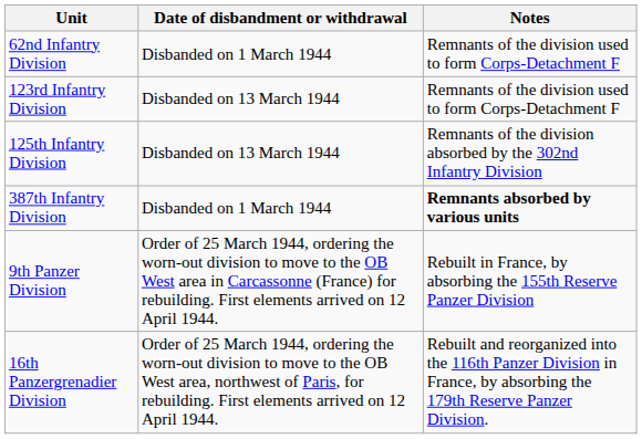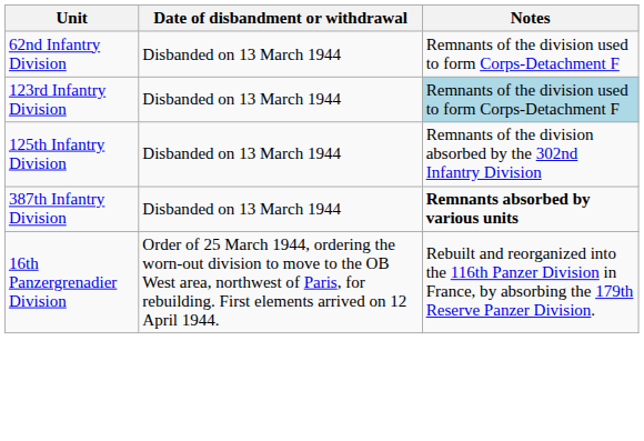 <table class="wikitable">
 <tr>
 <th>Unit</th>
 <th>Date of disbandment or withdrawal</th>
 <th>Notes</th>
 </tr>
 <tr>
 <td><a href='#'>62nd Infantry Division</a></td>
-<td>Disbanded on 1 March 1944</td>
+<td>Disbanded on 13 March 1944</td>
 <td>Remnants of the division used to form <a href='#'>Corps-Detachment F</a></td>
 </tr>
 <tr>
 <td><a href='#'>123rd Infantry Division</a></td>
 <td>Disbanded on 13 March 1944</td>
-<td>Remnants of the division used to form Corps-Detachment F</td>
+<td style="background: lightblue;">Remnants of the division used to form Corps-Detachment F</td>
 </tr>
 <tr>
 <td><a href='#'>125th Infantry Division</a></td>
 <td>Disbanded on 13 March 1944</td>
 <td>Remnants of the division absorbed by the <a href='#'>302nd Infantry Division</a></td>
 </tr>
 <tr>
 <td><a href='#'>387th Infantry Division</a></td>
-<td>Disbanded on 1 March 1944</td>
+<td>Disbanded on 13 March 1944</td>
 <td><strong>Remnants absorbed by various units</strong></td>
-</tr>
-<tr>
-<td><a href='#'>9th Panzer Division</a></td>
-<td>Order of 25 March 1944, ordering the worn-out division to move to the <a href='#'>OB West</a> area in <a href='#'>Carcassonne</a> (France) for rebuilding. First elements arrived on 12 April 1944.</td>
-<td>Rebuilt in France, by absorbing the <a href='#'>155th Reserve Panzer Division</a></td>
 </tr>
 <tr>
 <td><a href='#'>16th Panzergrenadier Division</a></td>
 <td>Order of 25 March 1944, ordering the worn-out division to move to the OB West area, northwest of <a href='#'>Paris</a>, for rebuilding. First elements arrived on 12 April 1944.</td>
 <td>Rebuilt and reorganized into the <a href='#'>116th Panzer Division</a> in France, by absorbing the <a href='#'>179th Reserve Panzer Division</a>.</td>
 </tr>
 </table>
